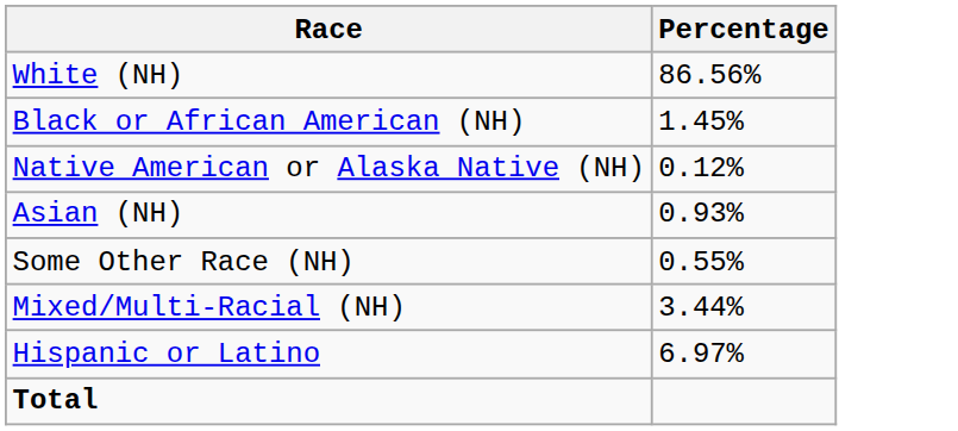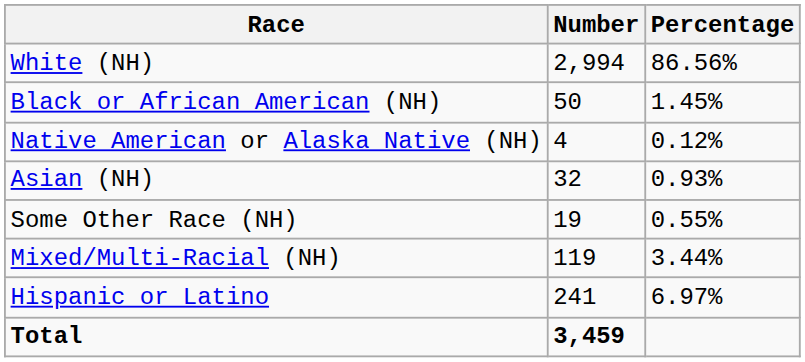 <table class="wikitable">
 <tr>
 <th>Race</th>
+<th>Number</th>
 <th>Percentage</th>
 </tr>
 <tr>
 <td><a href='#'>White</a> (NH)</td>
+<td>2,994</td>
 <td>86.56%</td>
 </tr>
 <tr>
 <td><a href='#'>Black or African American</a> (NH)</td>
+<td>50</td>
 <td>1.45%</td>
 </tr>
 <tr>
 <td><a href='#'>Native American</a> or <a href='#'>Alaska Native</a> (NH)</td>
+<td>4</td>
 <td>0.12%</td>
 </tr>
 <tr>
 <td><a href='#'>Asian</a> (NH)</td>
+<td>32</td>
 <td>0.93%</td>
 </tr>
 <tr>
 <td>Some Other Race (NH)</td>
+<td>19</td>
 <td>0.55%</td>
 </tr>
 <tr>
 <td><a href='#'>Mixed/Multi-Racial</a> (NH)</td>
+<td>119</td>
 <td>3.44%</td>
 </tr>
 <tr>
 <td><a href='#'>Hispanic or Latino</a></td>
+<td>241</td>
 <td>6.97%</td>
 </tr>
 <tr>
 <td><strong>Total</strong></td>
+<td><strong>3,459</strong></td>
 <td></td>
 </tr>
 </table>
